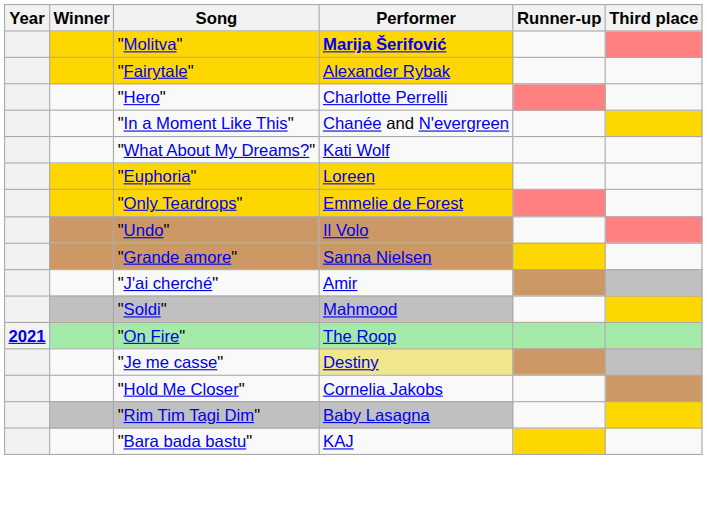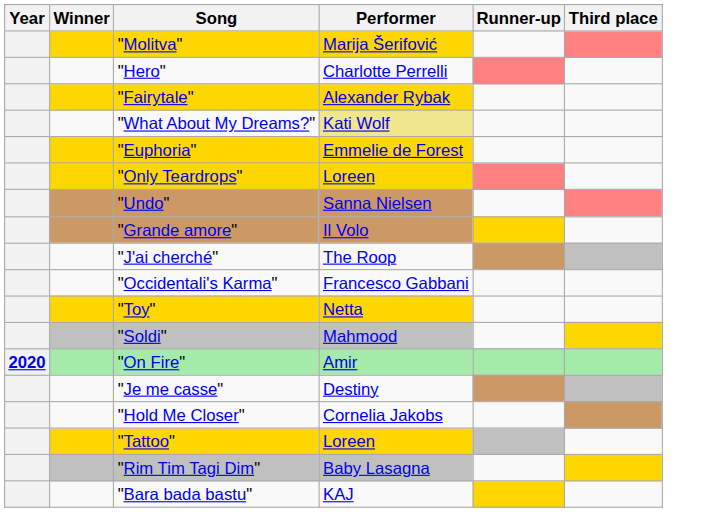 <table class="wikitable sortable" style="font-size: 95%">
 <tr style="background:#efefef">
 <th>Year</th>
 <th>Winner</th>
 <th class="unsortable">Song</th>
 <th>Performer</th>
 <th>Runner-up</th>
 <th>Third place</th>
 </tr>
 <tr>
 <th></th>
 <td bgcolor="gold"></td>
 <td bgcolor="gold">"<a href='#'>Molitva</a>" </td>
-<td bgcolor="gold"><strong><a href='#'>Marija Šerifović</a></strong></td>
+<td bgcolor="gold"><a href='#'>Marija Šerifović</a></td>
 <td></td>
 <td bgcolor=#FE8080></td>
+</tr>
+<tr>
+<th></th>
+<td></td>
+<td>"<a href='#'>Hero</a>"</td>
+<td><a href='#'>Charlotte Perrelli</a></td>
+<td bgcolor=#FE8080></td>
+<td></td>
 </tr>
 <tr>
 <th></th>
 <td bgcolor="gold"></td>
 <td bgcolor="gold">"<a href='#'>Fairytale</a>"</td>
 <td bgcolor="gold"><a href='#'>Alexander Rybak</a></td>
 <td></td>
 <td></td>
 </tr>
 <tr>
 <th></th>
 <td></td>
-<td>"<a href='#'>Hero</a>"</td>
-<td><a href='#'>Charlotte Perrelli</a></td>
-<td bgcolor=#FE8080></td>
-<td></td>
-</tr>
-<tr>
-<th></th>
-<td></td>
-<td>"<a href='#'>In a Moment Like This</a>"</td>
-<td><a href='#'>Chanée</a> and <a href='#'>N'evergreen</a></td>
-<td></td>
-<td bgcolor="gold"></td>
-</tr>
-<tr>
-<th></th>
-<td></td>
 <td>"<a href='#'>What About My Dreams?</a>"</td>
-<td><a href='#'>Kati Wolf</a></td>
+<td style="background: khaki;"><a href='#'>Kati Wolf</a></td>
 <td></td>
 <td></td>
 </tr>
 <tr>
 <th></th>
 <td bgcolor="gold"></td>
 <td bgcolor="gold">"<a href='#'>Euphoria</a>"</td>
-<td bgcolor="gold"><a href='#'>Loreen</a></td>
+<td bgcolor="gold"><a href='#'>Emmelie de Forest</a></td>
 <td></td>
 <td></td>
 </tr>
 <tr>
 <th></th>
 <td bgcolor="gold"></td>
 <td bgcolor="gold">"<a href='#'>Only Teardrops</a>"</td>
-<td bgcolor="gold"><a href='#'>Emmelie de Forest</a></td>
+<td bgcolor="gold"><a href='#'>Loreen</a></td>
 <td bgcolor=#FE8080></td>
 <td></td>
 </tr>
 <tr>
 <th></th>
 <td bgcolor="#c96"></td>
 <td bgcolor="#c96">"<a href='#'>Undo</a>"</td>
-<td bgcolor="#c96"><a href='#'>Il Volo</a></td>
+<td bgcolor="#c96"><a href='#'>Sanna Nielsen</a></td>
 <td></td>
 <td bgcolor=#FE8080></td>
 </tr>
 <tr>
 <th></th>
 <td bgcolor="#c96"></td>
 <td bgcolor="#c96">"<a href='#'>Grande amore</a>"</td>
-<td bgcolor="#c96"><a href='#'>Sanna Nielsen</a></td>
+<td bgcolor="#c96"><a href='#'>Il Volo</a></td>
 <td bgcolor="gold"></td>
 <td></td>
 </tr>
 <tr>
 <th></th>
 <td></td>
 <td>"<a href='#'>J'ai cherché</a>"</td>
-<td><a href='#'>Amir</a></td>
+<td><a href='#'>The Roop</a></td>
 <td bgcolor="#c96"></td>
 <td bgcolor="silver"></td>
+</tr>
+<tr>
+<th></th>
+<td></td>
+<td>"<a href='#'>Occidentali's Karma</a>"</td>
+<td><a href='#'>Francesco Gabbani</a></td>
+<td></td>
+<td></td>
+</tr>
+<tr>
+<th></th>
+<td bgcolor="gold"></td>
+<td bgcolor="gold">"<a href='#'>Toy</a>"</td>
+<td bgcolor="gold"><a href='#'>Netta</a></td>
+<td bgcolor=></td>
+<td></td>
 </tr>
 <tr>
 <th></th>
 <td bgcolor="silver"></td>
 <td bgcolor="silver">"<a href='#'>Soldi</a>"</td>
 <td bgcolor="silver"><a href='#'>Mahmood</a></td>
 <td></td>
 <td bgcolor="gold"></td>
 </tr>
 <tr bgcolor="#A4EAA9">
-<th><a href='#'>2021</a></th>
+<th><a href='#'>2020</a></th>
 <td></td>
 <td>"<a href='#'>On Fire</a>"</td>
-<td><a href='#'>The Roop</a></td>
+<td><a href='#'>Amir</a></td>
 <td></td>
 <td></td>
 </tr>
 <tr>
 <th></th>
 <td></td>
 <td>"<a href='#'>Je me casse</a>"</td>
-<td style="background: khaki;"><a href='#'>Destiny</a></td>
+<td><a href='#'>Destiny</a></td>
 <td bgcolor="#c96"></td>
 <td bgcolor="silver"></td>
 </tr>
 <tr>
 <th></th>
 <td></td>
 <td>"<a href='#'>Hold Me Closer</a>"</td>
 <td><a href='#'>Cornelia Jakobs</a></td>
 <td></td>
 <td bgcolor="#c96"></td>
+</tr>
+<tr>
+<th></th>
+<td bgcolor="gold"></td>
+<td bgcolor="gold">"<a href='#'>Tattoo</a>"</td>
+<td bgcolor="gold"><a href='#'>Loreen</a></td>
+<td bgcolor="silver"></td>
+<td></td>
 </tr>
 <tr>
 <th></th>
 <td bgcolor="silver"></td>
 <td bgcolor="silver">"<a href='#'>Rim Tim Tagi Dim</a>"</td>
 <td bgcolor="silver"><a href='#'>Baby Lasagna</a></td>
 <td></td>
 <td bgcolor="gold"></td>
 </tr>
 <tr>
 <th></th>
 <td></td>
 <td>"<a href='#'>Bara bada bastu</a>"</td>
 <td><a href='#'>KAJ</a></td>
 <td bgcolor="gold"></td>
 <td></td>
 </tr>
 </table>
